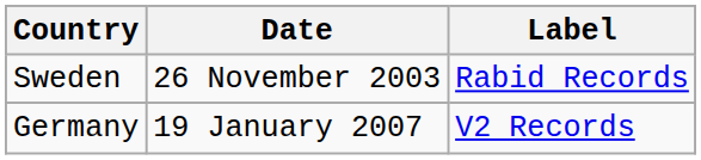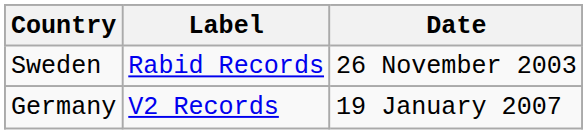 <table class="wikitable">
 <tr>
 <th>Country</th>
+<th>Label</th>
 <th>Date</th>
-<th>Label</th>
 </tr>
 <tr>
 <td>Sweden</td>
+<td><a href='#'>Rabid Records</a></td>
 <td>26 November 2003</td>
-<td><a href='#'>Rabid Records</a></td>
 </tr>
 <tr>
 <td>Germany</td>
+<td><a href='#'>V2 Records</a></td>
 <td>19 January 2007</td>
-<td><a href='#'>V2 Records</a></td>
 </tr>
 </table>
